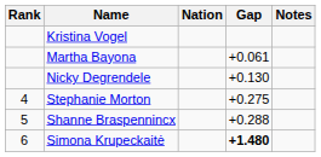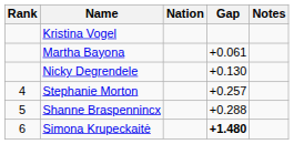 <table class="wikitable sortable" style="text-align:center">
 <tr>
 <th>Rank</th>
 <th>Name</th>
 <th>Nation</th>
 <th>Gap</th>
 <th>Notes</th>
 </tr>
 <tr>
 <td></td>
 <td align=left><a href='#'>Kristina Vogel</a></td>
 <td align=left></td>
 <td></td>
 <td></td>
 </tr>
 <tr>
 <td></td>
 <td align=left><a href='#'>Martha Bayona</a></td>
 <td align=left></td>
 <td>+0.061</td>
 <td></td>
 </tr>
 <tr>
 <td></td>
 <td align=left><a href='#'>Nicky Degrendele</a></td>
 <td align=left></td>
 <td>+0.130</td>
 <td></td>
 </tr>
 <tr>
 <td>4</td>
 <td align=left><a href='#'>Stephanie Morton</a></td>
 <td align=left></td>
-<td>+0.275</td>
+<td>+0.257</td>
 <td></td>
 </tr>
 <tr>
 <td>5</td>
 <td align=left><a href='#'>Shanne Braspennincx</a></td>
 <td align=left></td>
 <td>+0.288</td>
 <td></td>
 </tr>
 <tr>
 <td>6</td>
 <td align=left><a href='#'>Simona Krupeckaitė</a></td>
 <td align=left></td>
 <td><strong>+1.480</strong></td>
 <td></td>
 </tr>
 </table>
